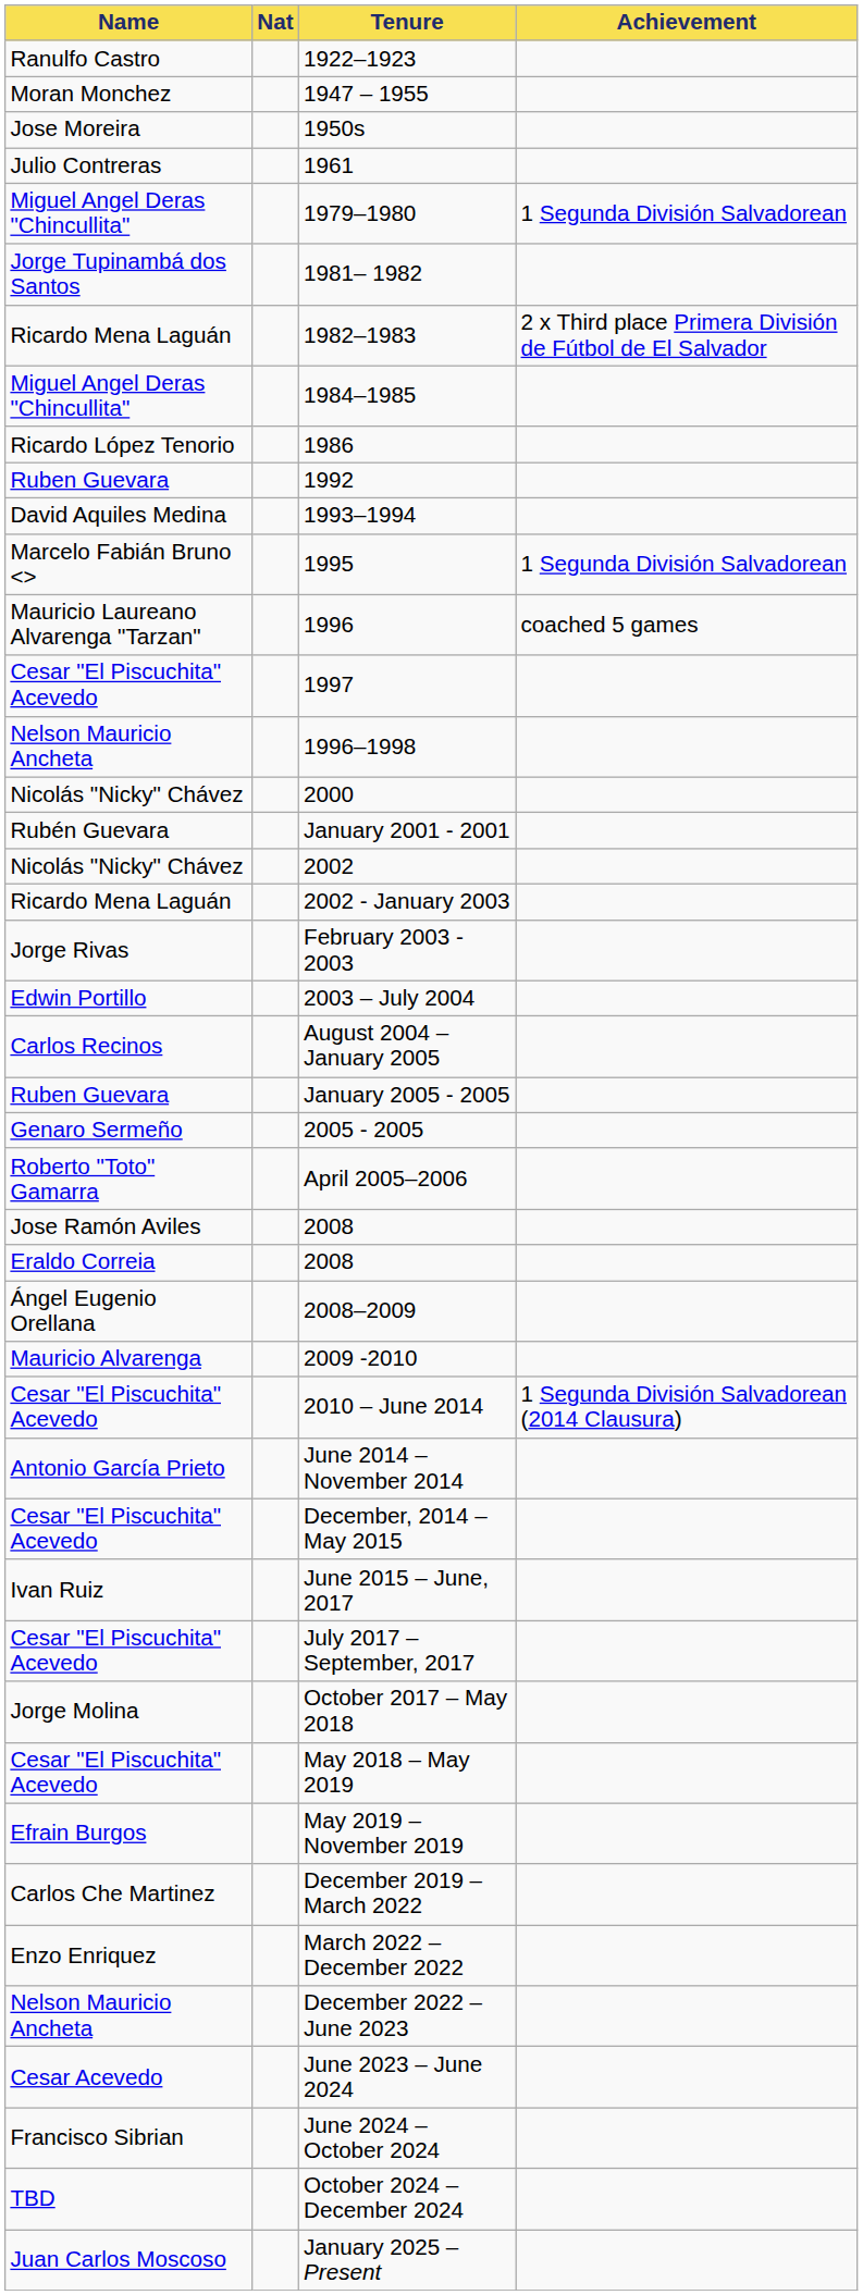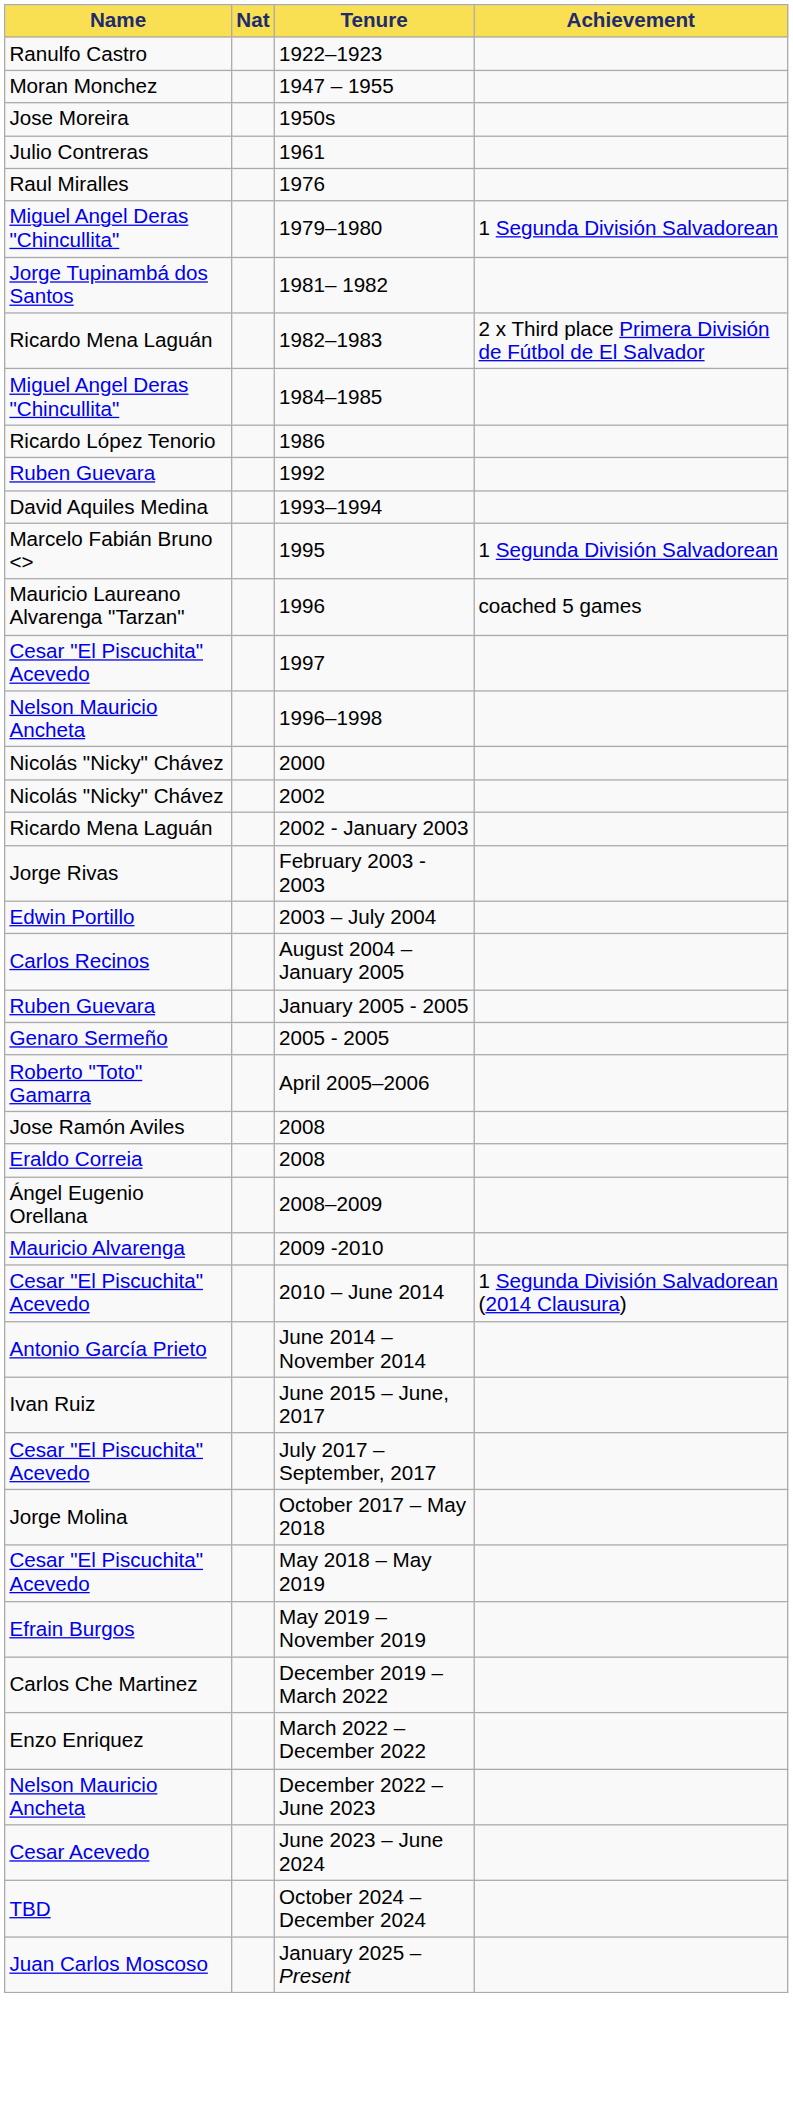 <table class="wikitable sortable">
 <tr>
 <th style="background:#F8E052; color:#1F2B6E;" scope="col">Name</th>
 <th style="background:#F8E052; color:#1F2B6E;" scope="col">Nat</th>
 <th style="background:#F8E052; color:#1F2B6E;" scope="col">Tenure</th>
 <th style="background:#F8E052; color:#1F2B6E;" scope="col">Achievement</th>
 </tr>
 <tr>
 <td>Ranulfo Castro</td>
 <td></td>
 <td>1922–1923</td>
 <td></td>
 </tr>
 <tr>
 <td>Moran Monchez</td>
 <td></td>
 <td>1947 – 1955</td>
 <td></td>
 </tr>
 <tr>
 <td>Jose Moreira</td>
 <td></td>
 <td>1950s</td>
 <td></td>
 </tr>
 <tr>
 <td>Julio Contreras</td>
 <td></td>
 <td>1961</td>
+<td></td>
+</tr>
+<tr>
+<td>Raul Miralles</td>
+<td></td>
+<td>1976</td>
 <td></td>
 </tr>
 <tr>
 <td><a href='#'>Miguel Angel Deras "Chincullita"</a></td>
 <td></td>
 <td>1979–1980</td>
 <td>1 <a href='#'>Segunda División Salvadorean</a></td>
 </tr>
 <tr>
 <td><a href='#'>Jorge Tupinambá dos Santos</a></td>
 <td></td>
 <td>1981– 1982</td>
 <td></td>
 </tr>
 <tr>
 <td>Ricardo Mena Laguán</td>
 <td></td>
 <td>1982–1983</td>
 <td>2 x Third place <a href='#'>Primera División de Fútbol de El Salvador</a></td>
 </tr>
 <tr>
 <td><a href='#'>Miguel Angel Deras "Chincullita"</a></td>
 <td></td>
 <td>1984–1985</td>
 <td></td>
 </tr>
 <tr>
 <td>Ricardo López Tenorio</td>
 <td></td>
 <td>1986</td>
 <td></td>
 </tr>
 <tr>
 <td><a href='#'>Ruben Guevara</a></td>
 <td></td>
 <td>1992</td>
 <td></td>
 </tr>
 <tr>
 <td>David Aquiles Medina</td>
 <td></td>
 <td>1993–1994</td>
 <td></td>
 </tr>
 <tr>
 <td>Marcelo Fabián Bruno <></td>
 <td></td>
 <td>1995</td>
 <td>1 <a href='#'>Segunda División Salvadorean</a></td>
 </tr>
 <tr>
 <td>Mauricio Laureano Alvarenga "Tarzan"</td>
 <td></td>
 <td>1996</td>
 <td>coached 5 games</td>
 </tr>
 <tr>
 <td><a href='#'>Cesar "El Piscuchita" Acevedo</a></td>
 <td></td>
 <td>1997</td>
 <td></td>
 </tr>
 <tr>
 <td><a href='#'>Nelson Mauricio Ancheta</a></td>
 <td></td>
 <td>1996–1998</td>
 <td></td>
 </tr>
 <tr>
 <td>Nicolás "Nicky" Chávez</td>
 <td></td>
 <td>2000</td>
-<td></td>
-</tr>
-<tr>
-<td>Rubén Guevara</td>
-<td></td>
-<td>January 2001 - 2001</td>
 <td></td>
 </tr>
 <tr>
 <td>Nicolás "Nicky" Chávez</td>
 <td></td>
 <td>2002</td>
 <td></td>
 </tr>
 <tr>
 <td>Ricardo Mena Laguán</td>
 <td></td>
 <td>2002 - January 2003</td>
 <td></td>
 </tr>
 <tr>
 <td>Jorge Rivas</td>
 <td></td>
 <td>February 2003 - 2003</td>
 <td></td>
 </tr>
 <tr>
 <td><a href='#'>Edwin Portillo</a></td>
 <td></td>
 <td>2003 – July 2004</td>
 <td></td>
 </tr>
 <tr>
 <td><a href='#'>Carlos Recinos</a></td>
 <td></td>
 <td>August 2004 – January 2005</td>
 <td></td>
 </tr>
 <tr>
 <td><a href='#'>Ruben Guevara</a></td>
 <td></td>
 <td>January 2005 - 2005</td>
 <td></td>
 </tr>
 <tr>
 <td><a href='#'>Genaro Sermeño</a></td>
 <td></td>
 <td>2005 - 2005</td>
 <td></td>
 </tr>
 <tr>
 <td><a href='#'>Roberto "Toto" Gamarra</a></td>
 <td> </td>
 <td>April 2005–2006</td>
 <td></td>
 </tr>
 <tr>
 <td>Jose Ramón Aviles</td>
 <td></td>
 <td>2008</td>
 <td></td>
 </tr>
 <tr>
 <td><a href='#'>Eraldo Correia</a></td>
 <td> </td>
 <td>2008</td>
 <td></td>
 </tr>
 <tr>
 <td>Ángel Eugenio Orellana</td>
 <td></td>
 <td>2008–2009</td>
 <td></td>
 </tr>
 <tr>
 <td><a href='#'>Mauricio Alvarenga</a></td>
 <td></td>
 <td>2009 -2010</td>
 <td></td>
 </tr>
 <tr>
 <td><a href='#'>Cesar "El Piscuchita" Acevedo</a></td>
 <td></td>
 <td>2010 – June 2014</td>
 <td>1 <a href='#'>Segunda División Salvadorean</a> (<a href='#'>2014 Clausura</a>)</td>
 </tr>
 <tr>
 <td><a href='#'>Antonio García Prieto</a></td>
 <td></td>
 <td>June 2014 – November 2014</td>
 <td></td>
 </tr>
 <tr>
-<td><a href='#'>Cesar "El Piscuchita" Acevedo</a></td>
-<td></td>
-<td>December, 2014 – May 2015</td>
-<td></td>
-</tr>
-<tr>
 <td>Ivan Ruiz</td>
 <td></td>
 <td>June 2015 – June, 2017</td>
 <td></td>
 </tr>
 <tr>
 <td><a href='#'>Cesar "El Piscuchita" Acevedo</a></td>
 <td></td>
 <td>July 2017 – September, 2017</td>
 <td></td>
 </tr>
 <tr>
 <td>Jorge Molina</td>
 <td></td>
 <td>October 2017 – May 2018</td>
 <td></td>
 </tr>
 <tr>
 <td><a href='#'>Cesar "El Piscuchita" Acevedo</a></td>
 <td></td>
 <td>May 2018 –  May 2019</td>
 <td></td>
 </tr>
 <tr>
 <td><a href='#'>Efrain Burgos</a></td>
 <td></td>
 <td>May 2019 –  November 2019</td>
 <td></td>
 </tr>
 <tr>
 <td>Carlos Che Martinez</td>
 <td></td>
 <td>December 2019 –  March 2022</td>
 <td></td>
 </tr>
 <tr>
 <td>Enzo Enriquez</td>
 <td></td>
 <td>March 2022 – December 2022</td>
 <td></td>
 </tr>
 <tr>
 <td><a href='#'>Nelson Mauricio Ancheta</a></td>
 <td></td>
 <td>December 2022 –  June 2023</td>
 <td></td>
 </tr>
 <tr>
 <td><a href='#'>Cesar Acevedo</a></td>
 <td></td>
 <td>June 2023 –  June 2024</td>
 <td></td>
 </tr>
 <tr>
-<td>Francisco Sibrian</td>
-<td></td>
-<td>June 2024 –  October 2024</td>
-<td></td>
-</tr>
-<tr>
 <td><a href='#'>TBD</a></td>
 <td></td>
 <td>October 2024 –  December 2024</td>
 <td></td>
 </tr>
 <tr>
 <td><a href='#'>Juan Carlos Moscoso</a></td>
 <td></td>
 <td>January 2025 –  <em>Present</em></td>
 <td></td>
 </tr>
 </table>
